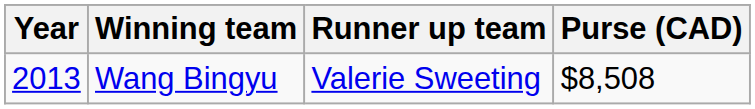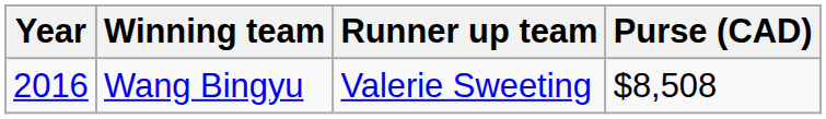 <table class="wikitable">
 <tr>
 <th>Year</th>
 <th>Winning team</th>
 <th>Runner up team</th>
 <th>Purse (CAD)</th>
 </tr>
 <tr>
-<td><a href='#'>2013</a></td>
+<td><a href='#'>2016</a></td>
 <td> <a href='#'>Wang Bingyu</a></td>
 <td> <a href='#'>Valerie Sweeting</a></td>
 <td>$8,508</td>
 </tr>
 </table>
